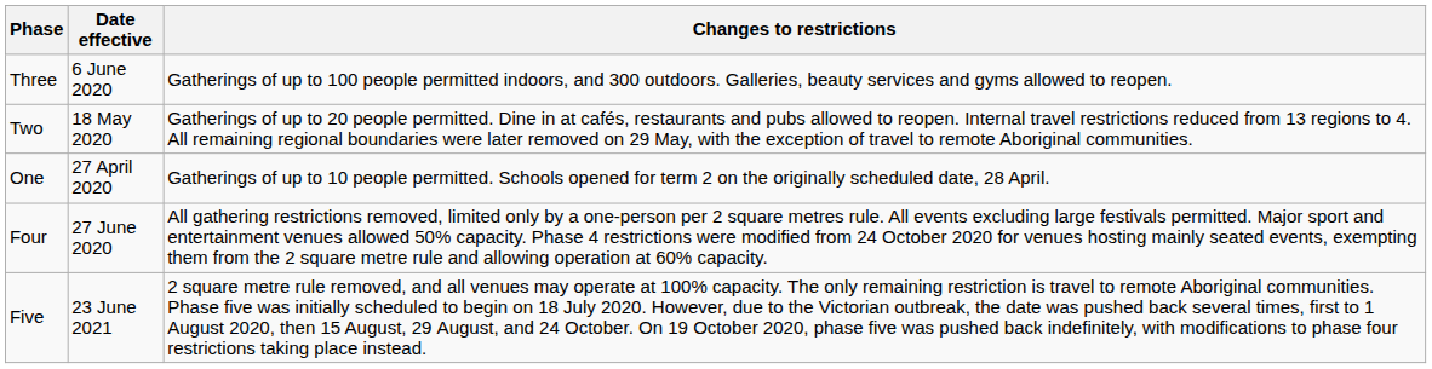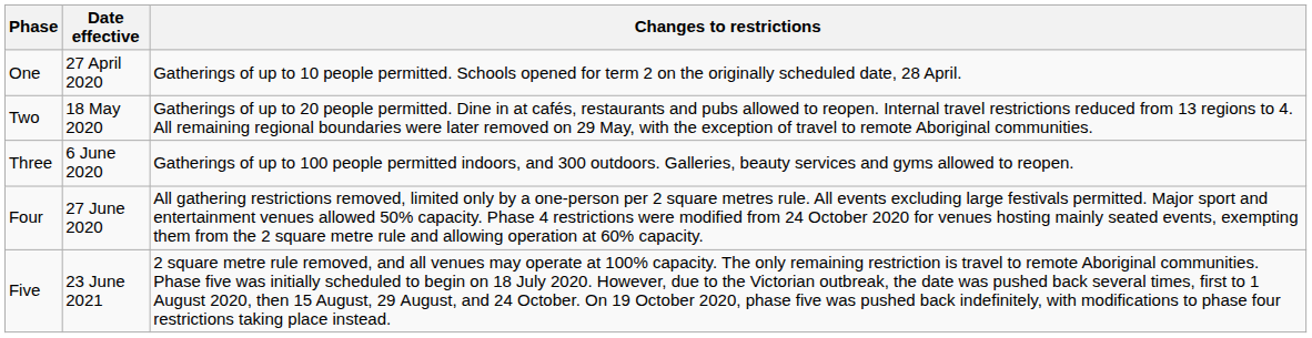 <table class="wikitable">
 <tr>
 <th>Phase</th>
 <th>Date effective</th>
 <th>Changes to restrictions</th>
 </tr>
 <tr>
-<td>Three</td>
-<td>6 June 2020</td>
-<td>Gatherings of up to 100 people permitted indoors, and 300 outdoors. Galleries, beauty services and gyms allowed to reopen.</td>
+<td>One</td>
+<td>27 April 2020</td>
+<td>Gatherings of up to 10 people permitted. Schools opened for term 2 on the originally scheduled date, 28 April.</td>
 </tr>
 <tr>
 <td>Two</td>
 <td>18 May 2020</td>
 <td>Gatherings of up to 20 people permitted. Dine in at cafés, restaurants and pubs allowed to reopen. Internal travel restrictions reduced from 13 regions to 4. All remaining regional boundaries were later removed on 29 May, with the exception of travel to remote Aboriginal communities.</td>
 </tr>
 <tr>
-<td>One</td>
-<td>27 April 2020</td>
-<td>Gatherings of up to 10 people permitted. Schools opened for term 2 on the originally scheduled date, 28 April.</td>
+<td>Three</td>
+<td>6 June 2020</td>
+<td>Gatherings of up to 100 people permitted indoors, and 300 outdoors. Galleries, beauty services and gyms allowed to reopen.</td>
 </tr>
 <tr>
 <td>Four</td>
 <td>27 June 2020</td>
 <td>All gathering restrictions removed, limited only by a one-person per 2 square metres rule. All events excluding large festivals permitted. Major sport and entertainment venues allowed 50% capacity. Phase 4 restrictions were modified from 24 October 2020 for venues hosting mainly seated events, exempting them from the 2 square metre rule and allowing operation at 60% capacity.</td>
 </tr>
 <tr>
 <td>Five</td>
 <td>23 June 2021</td>
 <td>2 square metre rule removed, and all venues may operate at 100% capacity. The only remaining restriction is travel to remote Aboriginal communities. Phase five was initially scheduled to begin on 18 July 2020. However, due to the Victorian outbreak, the date was pushed back several times, first to 1 August 2020, then 15 August, 29 August, and 24 October. On 19 October 2020, phase five was pushed back indefinitely, with modifications to phase four restrictions taking place instead.</td>
 </tr>
 </table>
